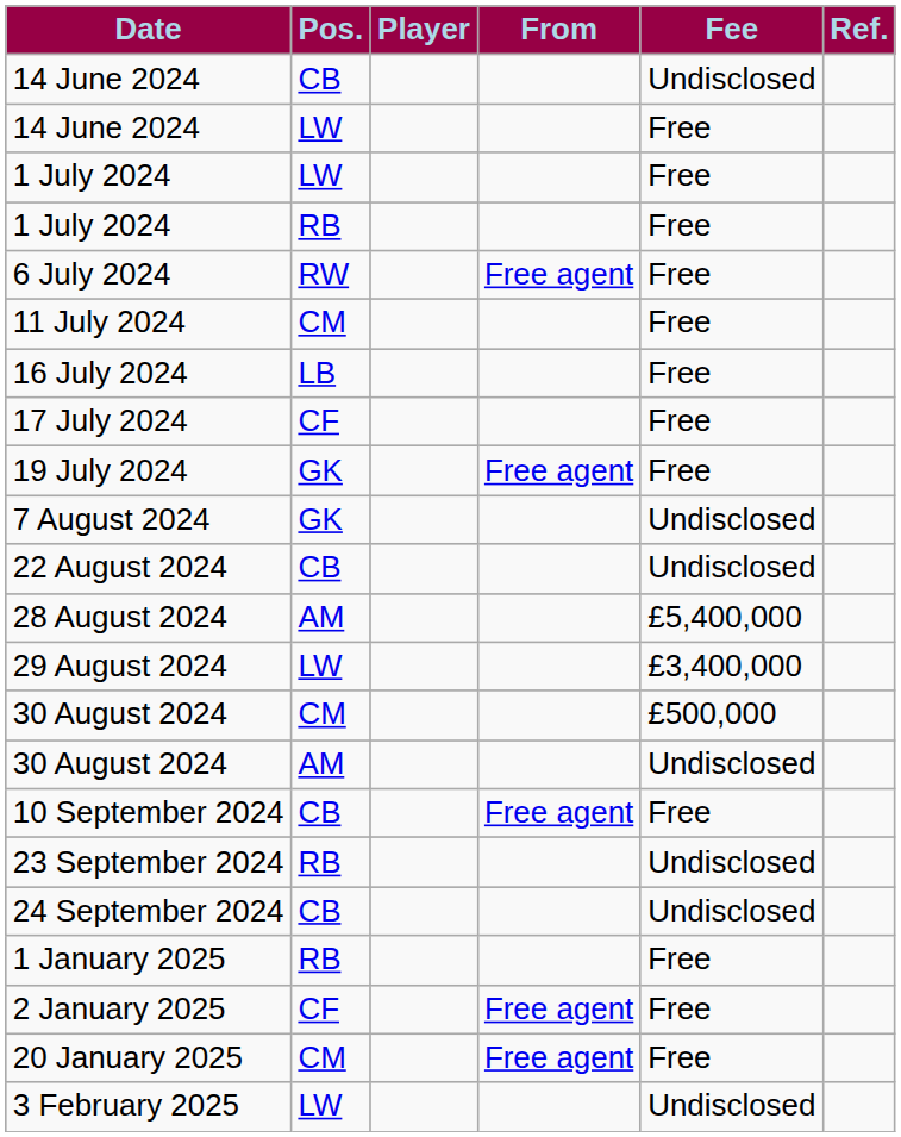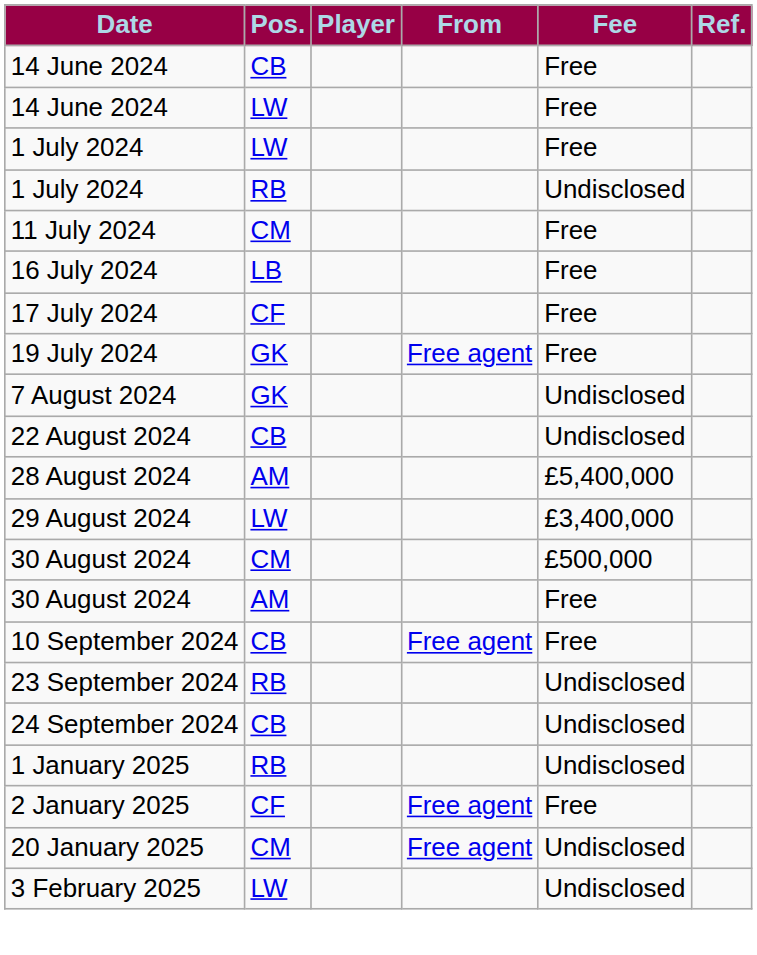 <table class="wikitable plainrowheaders sortable">
 <tr>
 <th style="background:#970045; color:#ADD8E6;">Date</th>
 <th style="background:#970045; color:#ADD8E6;">Pos.</th>
 <th style="background:#970045; color:#ADD8E6;">Player</th>
 <th style="background:#970045; color:#ADD8E6;">From</th>
 <th style="background:#970045; color:#ADD8E6;">Fee</th>
 <th style="background:#970045; color:#ADD8E6;">Ref.</th>
 </tr>
 <tr>
 <td>14 June 2024</td>
 <td><a href='#'>CB</a></td>
 <td></td>
 <td></td>
-<td>Undisclosed</td>
+<td>Free</td>
 <td></td>
 </tr>
 <tr>
 <td>14 June 2024</td>
 <td><a href='#'>LW</a></td>
 <td></td>
 <td></td>
 <td>Free</td>
 <td></td>
 </tr>
 <tr>
 <td>1 July 2024</td>
 <td><a href='#'>LW</a></td>
 <td></td>
 <td></td>
 <td>Free</td>
 <td></td>
 </tr>
 <tr>
 <td>1 July 2024</td>
 <td><a href='#'>RB</a></td>
 <td></td>
 <td></td>
-<td>Free</td>
-<td></td>
-</tr>
-<tr>
-<td>6 July 2024</td>
-<td><a href='#'>RW</a></td>
-<td></td>
-<td><a href='#'>Free agent</a></td>
-<td>Free</td>
+<td>Undisclosed</td>
 <td></td>
 </tr>
 <tr>
 <td>11 July 2024</td>
 <td><a href='#'>CM</a></td>
 <td></td>
 <td></td>
 <td>Free</td>
 <td></td>
 </tr>
 <tr>
 <td>16 July 2024</td>
 <td><a href='#'>LB</a></td>
 <td></td>
 <td></td>
 <td>Free</td>
 <td></td>
 </tr>
 <tr>
 <td>17 July 2024</td>
 <td><a href='#'>CF</a></td>
 <td></td>
 <td></td>
 <td>Free</td>
 <td></td>
 </tr>
 <tr>
 <td>19 July 2024</td>
 <td><a href='#'>GK</a></td>
 <td></td>
 <td><a href='#'>Free agent</a></td>
 <td>Free</td>
 <td></td>
 </tr>
 <tr>
 <td>7 August 2024</td>
 <td><a href='#'>GK</a></td>
 <td></td>
 <td></td>
 <td>Undisclosed</td>
 <td></td>
 </tr>
 <tr>
 <td>22 August 2024</td>
 <td><a href='#'>CB</a></td>
 <td></td>
 <td></td>
 <td>Undisclosed</td>
 <td></td>
 </tr>
 <tr>
 <td>28 August 2024</td>
 <td><a href='#'>AM</a></td>
 <td></td>
 <td></td>
 <td>£5,400,000</td>
 <td></td>
 </tr>
 <tr>
 <td>29 August 2024</td>
 <td><a href='#'>LW</a></td>
 <td></td>
 <td></td>
 <td>£3,400,000</td>
 <td></td>
 </tr>
 <tr>
 <td>30 August 2024</td>
 <td><a href='#'>CM</a></td>
 <td></td>
 <td></td>
 <td>£500,000</td>
 <td></td>
 </tr>
 <tr>
 <td>30 August 2024</td>
 <td><a href='#'>AM</a></td>
 <td></td>
 <td></td>
-<td>Undisclosed</td>
+<td>Free</td>
 <td></td>
 </tr>
 <tr>
 <td>10 September 2024</td>
 <td><a href='#'>CB</a></td>
 <td></td>
 <td><a href='#'>Free agent</a></td>
 <td>Free</td>
 <td></td>
 </tr>
 <tr>
 <td>23 September 2024</td>
 <td><a href='#'>RB</a></td>
 <td></td>
 <td></td>
 <td>Undisclosed</td>
 <td></td>
 </tr>
 <tr>
 <td>24 September 2024</td>
 <td><a href='#'>CB</a></td>
 <td></td>
 <td></td>
 <td>Undisclosed</td>
 <td></td>
 </tr>
 <tr>
 <td>1 January 2025</td>
 <td><a href='#'>RB</a></td>
 <td></td>
 <td></td>
-<td>Free</td>
+<td>Undisclosed</td>
 <td></td>
 </tr>
 <tr>
 <td>2 January 2025</td>
 <td><a href='#'>CF</a></td>
 <td></td>
 <td><a href='#'>Free agent</a></td>
 <td>Free</td>
 <td></td>
 </tr>
 <tr>
 <td>20 January 2025</td>
 <td><a href='#'>CM</a></td>
 <td></td>
 <td><a href='#'>Free agent</a></td>
-<td>Free</td>
+<td>Undisclosed</td>
 <td></td>
 </tr>
 <tr>
 <td>3 February 2025</td>
 <td><a href='#'>LW</a></td>
 <td></td>
 <td></td>
 <td>Undisclosed</td>
 <td></td>
 </tr>
 </table>
